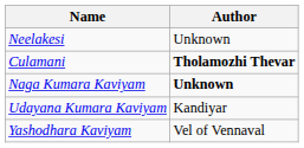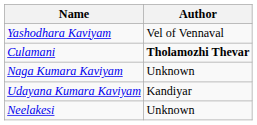 <table class="wikitable">
 <tr>
 <th>Name</th>
 <th>Author</th>
 </tr>
 <tr>
-<td><em><a href='#'>Neelakesi</a></em></td>
-<td>Unknown</td>
+<td><em><a href='#'>Yashodhara Kaviyam</a></em></td>
+<td>Vel of Vennaval</td>
 </tr>
 <tr>
 <td><em><a href='#'>Culamani</a></em></td>
 <td><strong>Tholamozhi Thevar</strong></td>
 </tr>
 <tr>
 <td><em><a href='#'>Naga Kumara Kaviyam</a></em></td>
-<td><strong>Unknown</strong></td>
+<td>Unknown</td>
 </tr>
 <tr>
 <td><em><a href='#'>Udayana Kumara Kaviyam</a></em></td>
 <td>Kandiyar</td>
 </tr>
 <tr>
-<td><em><a href='#'>Yashodhara Kaviyam</a></em></td>
-<td>Vel of Vennaval</td>
+<td><em><a href='#'>Neelakesi</a></em></td>
+<td>Unknown</td>
 </tr>
 </table>
